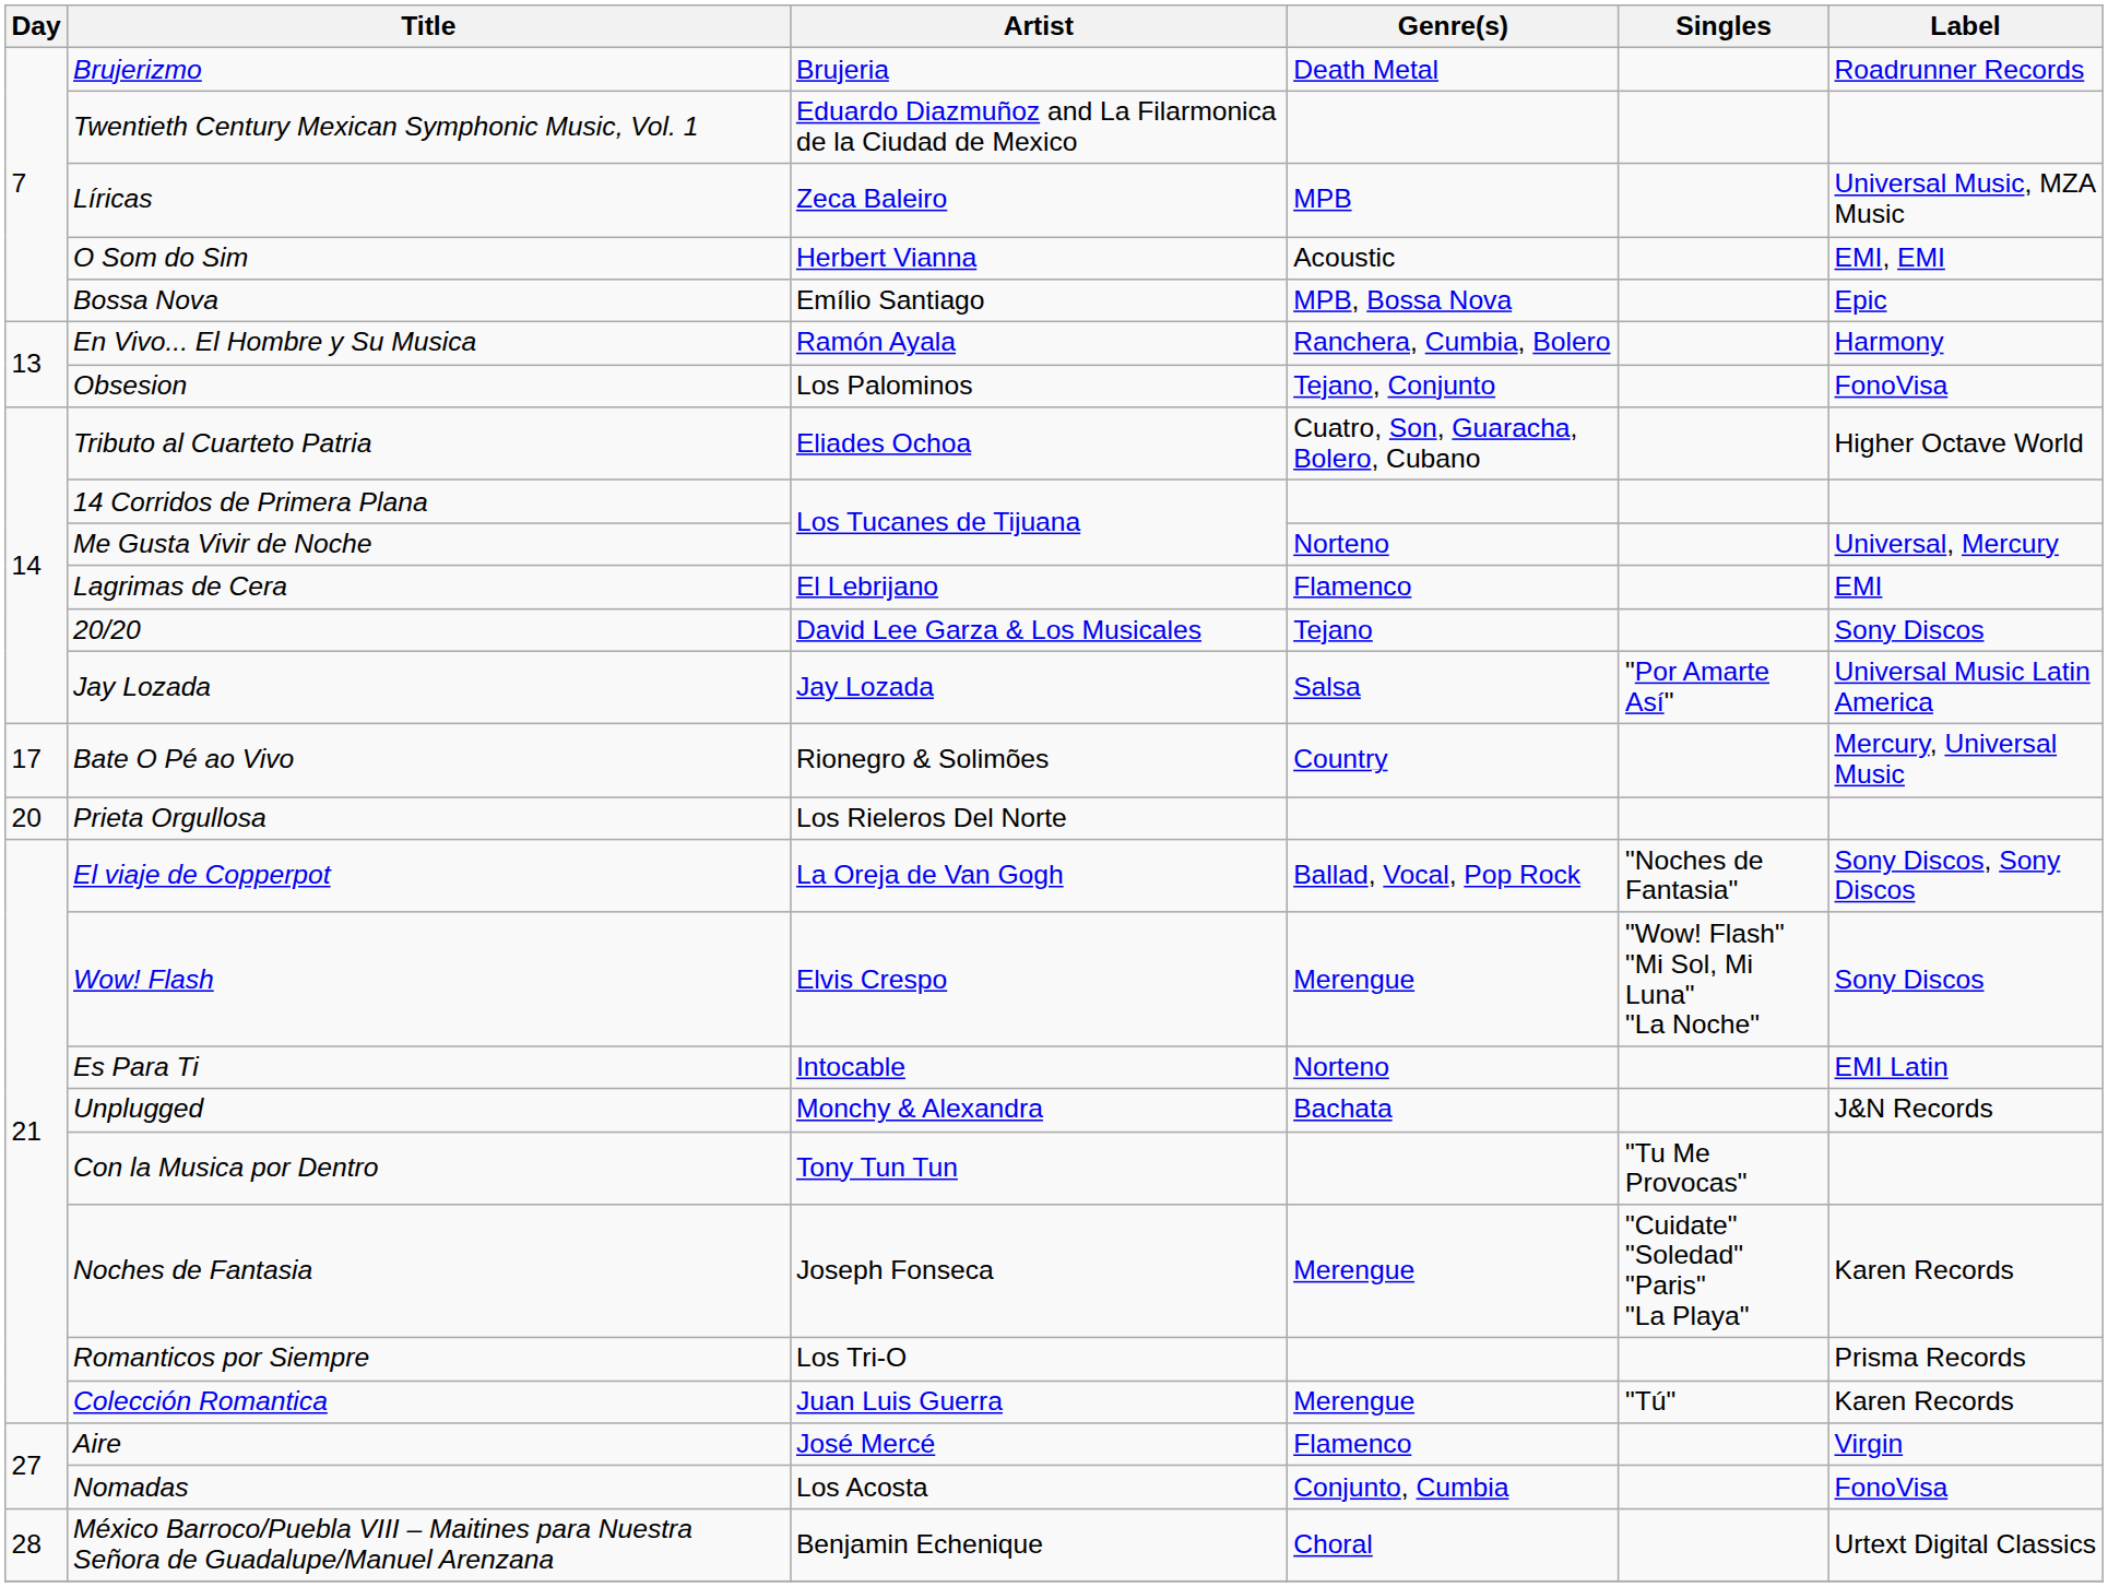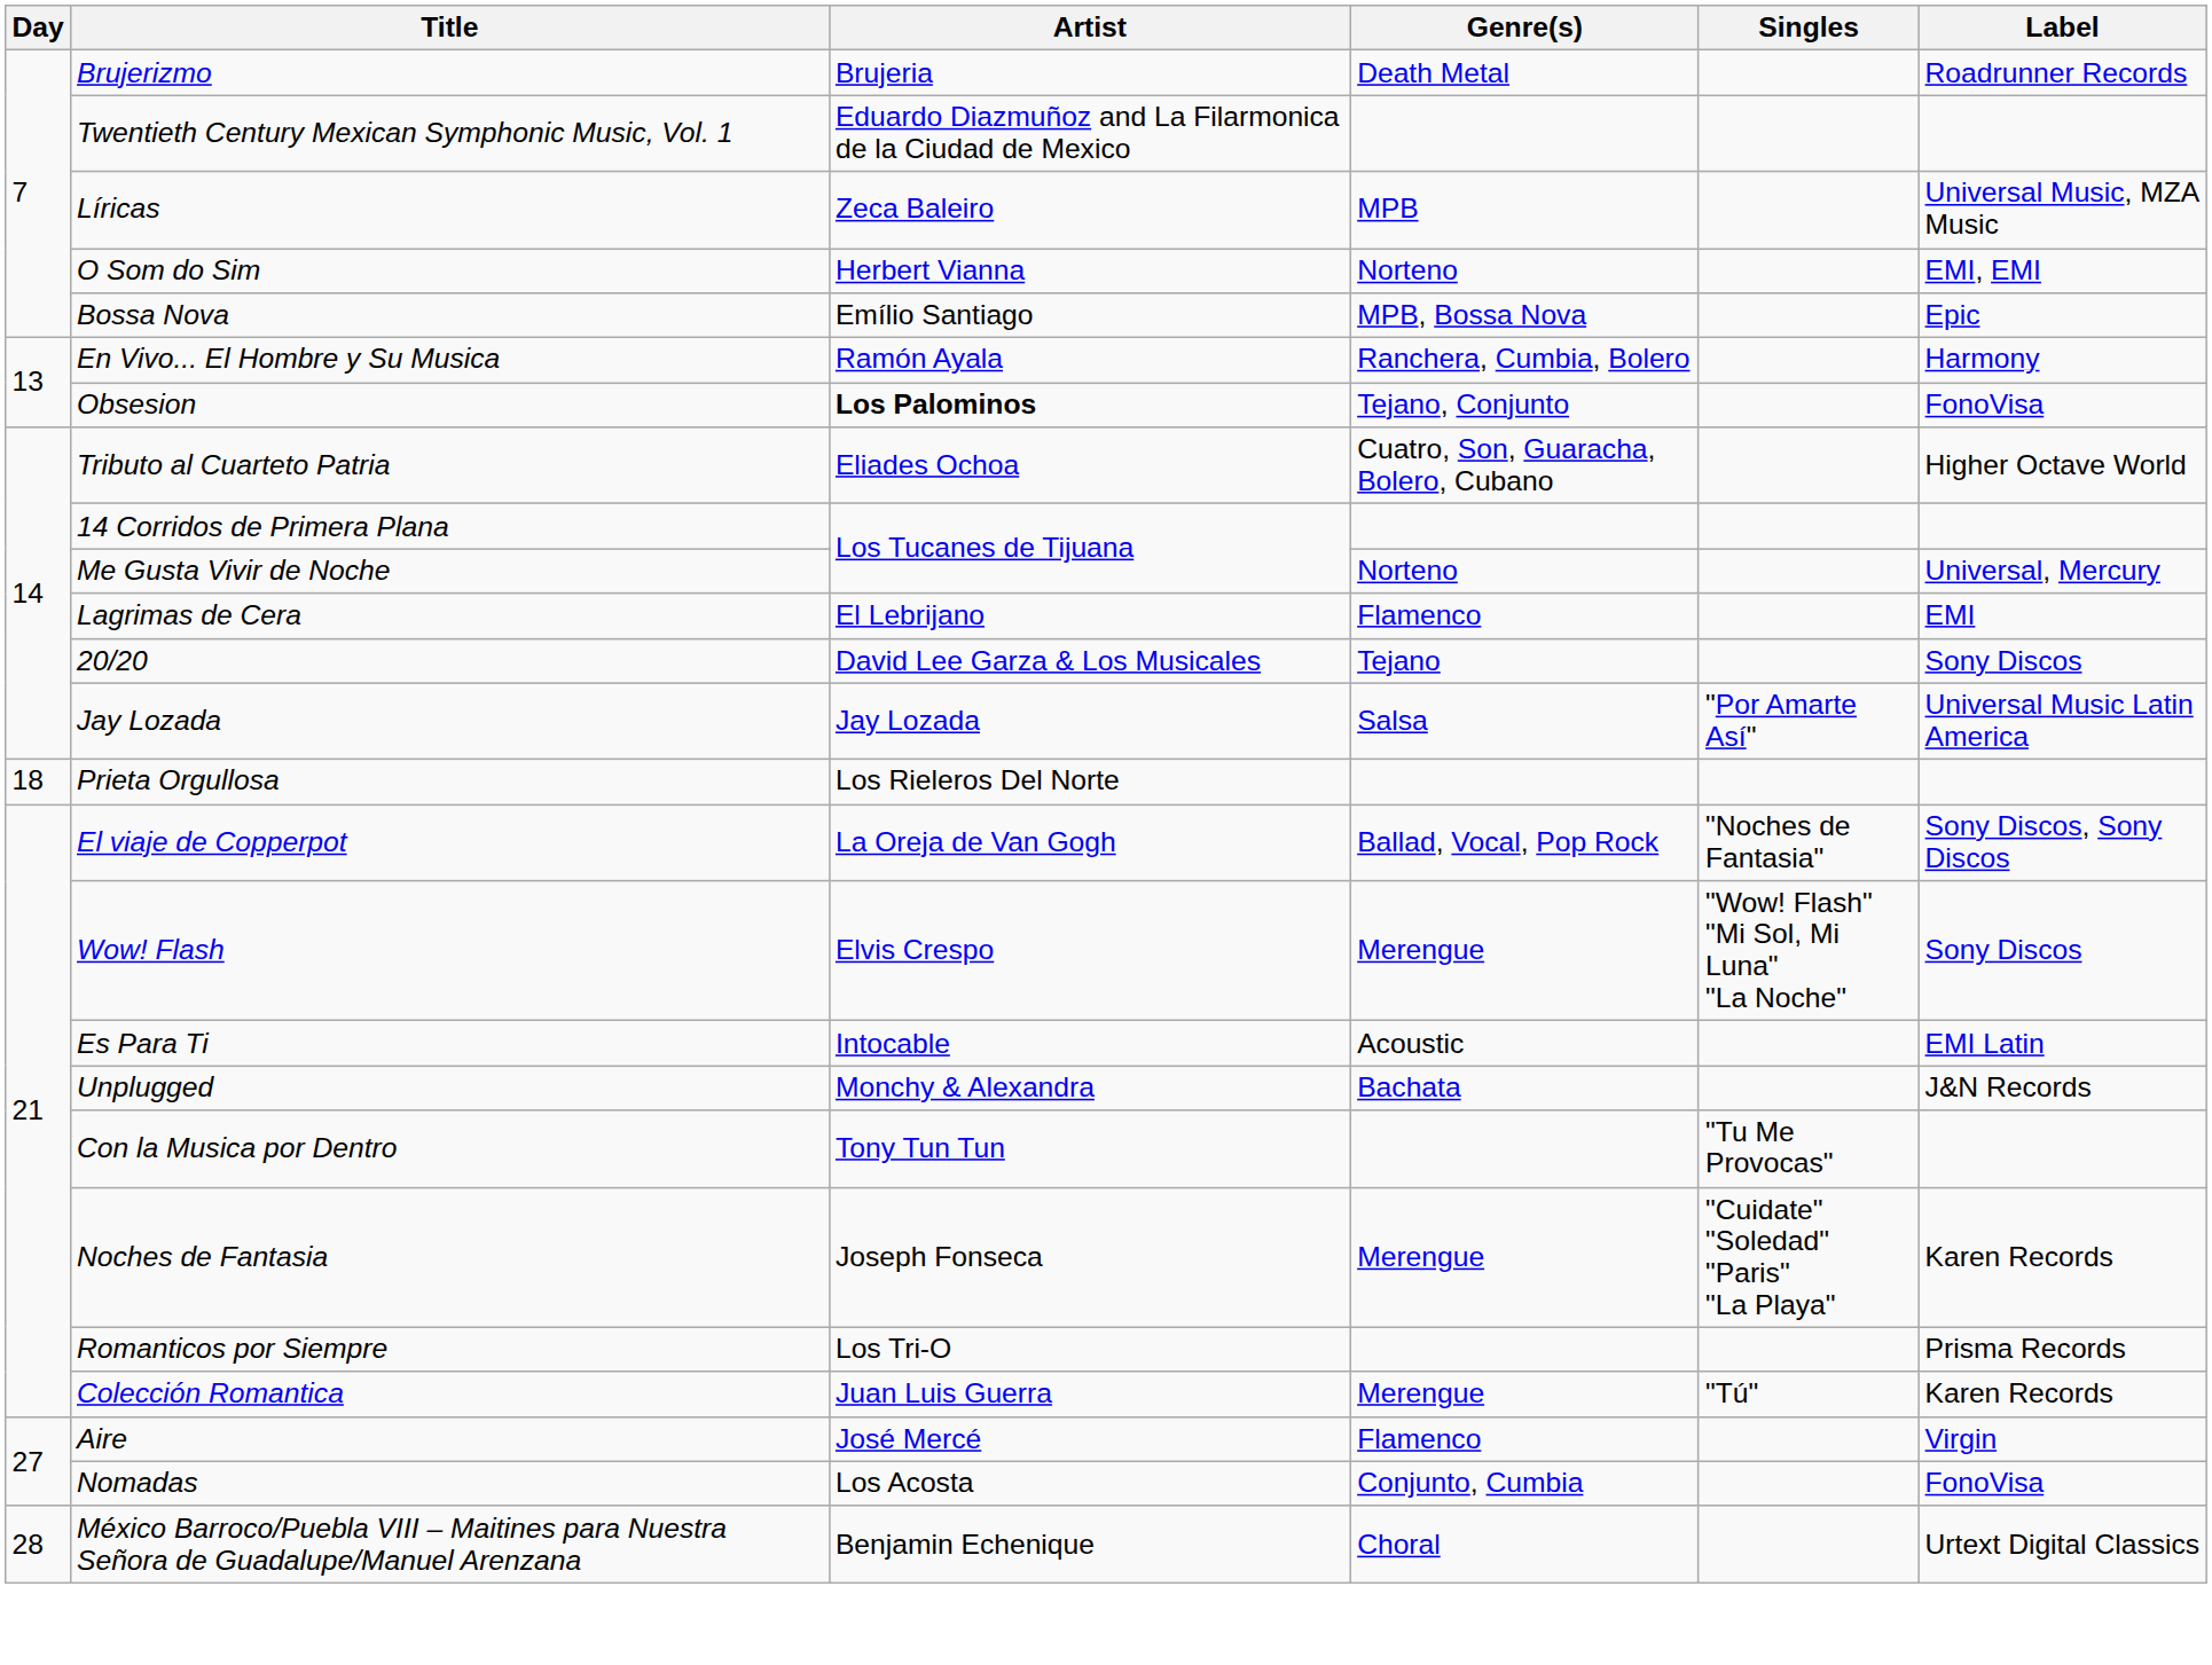 <table class="wikitable sortable" style="text-align: left;">
 <tr>
 <th>Day</th>
 <th>Title</th>
 <th>Artist</th>
 <th>Genre(s)</th>
 <th>Singles</th>
 <th>Label</th>
 </tr>
 <tr>
 <td rowspan="5">7</td>
 <td><em><a href='#'>Brujerizmo</a></em></td>
 <td><a href='#'>Brujeria</a></td>
 <td><a href='#'>Death Metal</a></td>
 <td></td>
 <td><a href='#'>Roadrunner Records</a></td>
 </tr>
 <tr>
 <td><em> Twentieth Century Mexican Symphonic Music, Vol. 1</em></td>
 <td><a href='#'>Eduardo Diazmuñoz</a> and La Filarmonica de la Ciudad de Mexico</td>
 <td></td>
 <td></td>
 <td></td>
 </tr>
 <tr>
 <td><em>Líricas</em></td>
 <td><a href='#'>Zeca Baleiro</a></td>
 <td><a href='#'>MPB</a></td>
 <td></td>
 <td><a href='#'>Universal Music</a>, MZA Music</td>
 </tr>
 <tr>
 <td><em>O Som do Sim</em></td>
 <td><a href='#'>Herbert Vianna</a></td>
-<td>Acoustic</td>
+<td><a href='#'>Norteno</a></td>
 <td></td>
 <td><a href='#'>EMI</a>, <a href='#'>EMI</a></td>
 </tr>
 <tr>
 <td><em>Bossa Nova</em></td>
 <td>Emílio Santiago</td>
 <td><a href='#'>MPB</a>, <a href='#'>Bossa Nova</a></td>
 <td></td>
 <td><a href='#'>Epic</a></td>
 </tr>
 <tr>
 <td rowspan="2">13</td>
 <td><em>En Vivo... El Hombre y Su Musica</em></td>
 <td><a href='#'>Ramón Ayala</a></td>
 <td><a href='#'>Ranchera</a>, <a href='#'>Cumbia</a>, <a href='#'>Bolero</a></td>
 <td></td>
 <td><a href='#'>Harmony</a></td>
 </tr>
 <tr>
 <td><em>Obsesion</em></td>
-<td>Los Palominos</td>
+<td><strong>Los Palominos</strong></td>
 <td><a href='#'>Tejano</a>, <a href='#'>Conjunto</a></td>
 <td></td>
 <td><a href='#'>FonoVisa</a></td>
 </tr>
 <tr>
 <td rowspan="6">14</td>
 <td><em>Tributo al Cuarteto Patria</em></td>
 <td><a href='#'>Eliades Ochoa</a></td>
 <td>Cuatro, <a href='#'>Son</a>, <a href='#'>Guaracha</a>, <a href='#'>Bolero</a>, Cubano</td>
 <td></td>
 <td>Higher Octave World</td>
 </tr>
 <tr>
 <td><em>14 Corridos de Primera Plana</em></td>
 <td rowspan="2"><a href='#'>Los Tucanes de Tijuana</a></td>
 <td></td>
 <td></td>
 <td></td>
 </tr>
 <tr>
 <td><em>Me Gusta Vivir de Noche</em></td>
 <td><a href='#'>Norteno</a></td>
 <td></td>
 <td><a href='#'>Universal</a>, <a href='#'>Mercury</a></td>
 </tr>
 <tr>
 <td><em>Lagrimas de Cera</em></td>
 <td><a href='#'>El Lebrijano</a></td>
 <td><a href='#'>Flamenco</a></td>
 <td></td>
 <td><a href='#'>EMI</a></td>
 </tr>
 <tr>
 <td><em>20/20</em></td>
 <td><a href='#'>David Lee Garza & Los Musicales</a></td>
 <td><a href='#'>Tejano</a></td>
 <td></td>
 <td><a href='#'>Sony Discos</a></td>
 </tr>
 <tr>
 <td><em>Jay Lozada</em></td>
 <td><a href='#'>Jay Lozada</a></td>
 <td><a href='#'>Salsa</a></td>
 <td>"<a href='#'>Por Amarte Así</a>"</td>
 <td><a href='#'>Universal Music Latin America</a></td>
 </tr>
 <tr>
-<td>17</td>
-<td><em>Bate O Pé ao Vivo</em></td>
-<td>Rionegro & Solimões</td>
-<td><a href='#'>Country</a></td>
-<td></td>
-<td><a href='#'>Mercury</a>, <a href='#'>Universal Music</a></td>
-</tr>
-<tr>
-<td>20</td>
+<td>18</td>
 <td><em>Prieta Orgullosa</em></td>
 <td>Los Rieleros Del Norte</td>
 <td></td>
 <td></td>
 <td></td>
 </tr>
 <tr>
 <td rowspan="8">21</td>
 <td><em><a href='#'>El viaje de Copperpot</a></em></td>
 <td><a href='#'>La Oreja de Van Gogh</a></td>
 <td><a href='#'>Ballad</a>, <a href='#'>Vocal</a>, <a href='#'>Pop Rock</a></td>
 <td>"Noches de Fantasia"</td>
 <td><a href='#'>Sony Discos</a>, <a href='#'>Sony Discos</a></td>
 </tr>
 <tr>
 <td><em><a href='#'>Wow! Flash</a></em></td>
 <td><a href='#'>Elvis Crespo</a></td>
 <td><a href='#'>Merengue</a></td>
 <td>"Wow! Flash"<br>"Mi Sol, Mi Luna"<br>"La Noche"</td>
 <td><a href='#'>Sony Discos</a></td>
 </tr>
 <tr>
 <td><em>Es Para Ti</em></td>
 <td><a href='#'>Intocable</a></td>
-<td><a href='#'>Norteno</a></td>
+<td>Acoustic</td>
 <td></td>
 <td><a href='#'>EMI Latin</a></td>
 </tr>
 <tr>
 <td><em>Unplugged</em></td>
 <td><a href='#'>Monchy & Alexandra</a></td>
 <td><a href='#'>Bachata</a></td>
 <td></td>
 <td>J&N Records</td>
 </tr>
 <tr>
 <td><em>Con la Musica por Dentro</em></td>
 <td><a href='#'>Tony Tun Tun</a></td>
 <td></td>
 <td>"Tu Me Provocas"</td>
 <td></td>
 </tr>
 <tr>
 <td><em>Noches de Fantasia</em></td>
 <td>Joseph Fonseca</td>
 <td><a href='#'>Merengue</a></td>
 <td>"Cuidate"<br>"Soledad"<br>"Paris"<br>"La Playa"</td>
 <td>Karen Records</td>
 </tr>
 <tr>
 <td><em>Romanticos por Siempre</em></td>
 <td>Los Tri-O</td>
 <td></td>
 <td></td>
 <td>Prisma Records</td>
 </tr>
 <tr>
 <td><em><a href='#'>Colección Romantica</a></em></td>
 <td><a href='#'>Juan Luis Guerra</a></td>
 <td><a href='#'>Merengue</a></td>
 <td>"Tú"</td>
 <td>Karen Records</td>
 </tr>
 <tr>
 <td rowspan="2">27</td>
 <td><em>Aire</em></td>
 <td><a href='#'>José Mercé</a></td>
 <td><a href='#'>Flamenco</a></td>
 <td></td>
 <td><a href='#'>Virgin</a></td>
 </tr>
 <tr>
 <td><em>Nomadas</em></td>
 <td>Los Acosta</td>
 <td><a href='#'>Conjunto</a>, <a href='#'>Cumbia</a></td>
 <td></td>
 <td><a href='#'>FonoVisa</a></td>
 </tr>
 <tr>
 <td>28</td>
 <td><em>México Barroco/Puebla VIII – Maitines para Nuestra Señora de Guadalupe/Manuel Arenzana</em></td>
 <td>Benjamin Echenique</td>
 <td><a href='#'>Choral</a></td>
 <td></td>
 <td>Urtext Digital Classics</td>
 </tr>
 <tr>
 </tr>
 </table>
